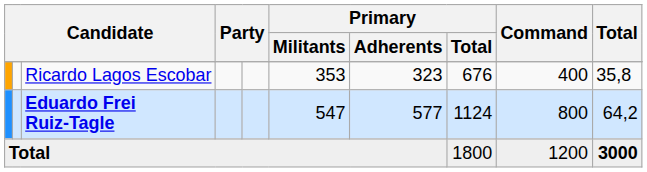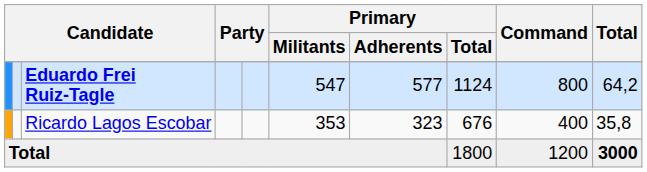 <table class="wikitable">
 <tr>
 <th rowspan=2 colspan=3>Candidate</th>
 <th rowspan=2 colspan=2>Party</th>
 <th colspan=3>Primary</th>
 <th rowspan=2>Command</th>
 <th rowspan=2>Total </th>
 </tr>
 <tr>
 <th>Militants</th>
 <th>Adherents</th>
 <th>Total</th>
 </tr>
 <tr>
 </tr>
+<tr bgcolor=#D0E7FF>
+<td bgcolor=dodgerblue></td>
+<td></td>
+<td align="left"><strong><a href='#'>Eduardo Frei<br>Ruiz-Tagle</a></strong></td>
+<td></td>
+<td></td>
+<td align="right">547</td>
+<td align="right">577</td>
+<td align="right">1124</td>
+<td align="right">800</td>
+<td align="right">64,2</td>
+</tr>
 <tr>
 <td bgcolor=orange></td>
 <td></td>
 <td align="left"><a href='#'>Ricardo Lagos Escobar</a></td>
 <td></td>
 <td></td>
 <td align="right">353</td>
 <td align="right">323</td>
 <td align="right">676</td>
 <td align="right">400</td>
 <td>35,8</td>
 </tr>
-<tr bgcolor=#D0E7FF>
-<td bgcolor=dodgerblue></td>
-<td></td>
-<td align="left"><strong><a href='#'>Eduardo Frei<br>Ruiz-Tagle</a></strong></td>
-<td></td>
-<td></td>
-<td align="right">547</td>
-<td align="right">577</td>
-<td align="right">1124</td>
-<td align="right">800</td>
-<td align="right">64,2</td>
-</tr>
 <tr style="background:#efefef;">
 <td colspan=7><strong>Total</strong></td>
 <td align="right">1800</td>
 <td align="right">1200</td>
 <td align="right"><strong>3000</strong></td>
 </tr>
 </table>
